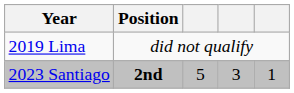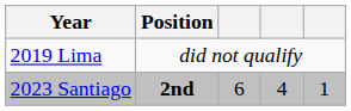 <table class="wikitable" style="text-align: center;">
 <tr>
 <th>Year</th>
 <th>Position</th>
 <th width=25px></th>
 <th width=25px></th>
 <th width=25px></th>
 </tr>
 <tr>
 <td style="text-align: left;"> <a href='#'>2019 Lima</a></td>
 <td colspan=4><em>did not qualify</em></td>
 </tr>
 <tr bgcolor="silver">
 <td style="text-align: left;"> <a href='#'>2023 Santiago</a></td>
 <td><strong>2nd </strong></td>
-<td>5</td>
-<td>3</td>
+<td>6</td>
+<td>4</td>
 <td>1</td>
 </tr>
 </table>
